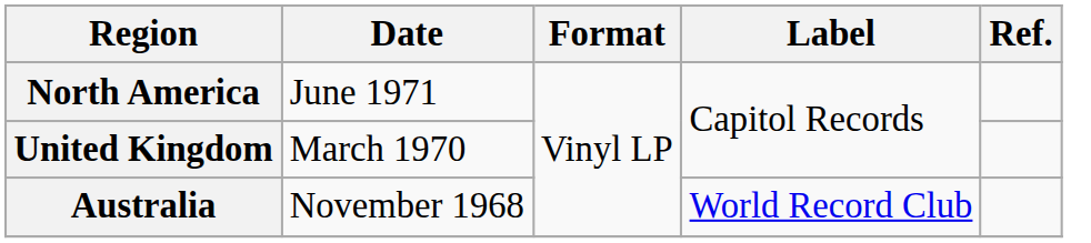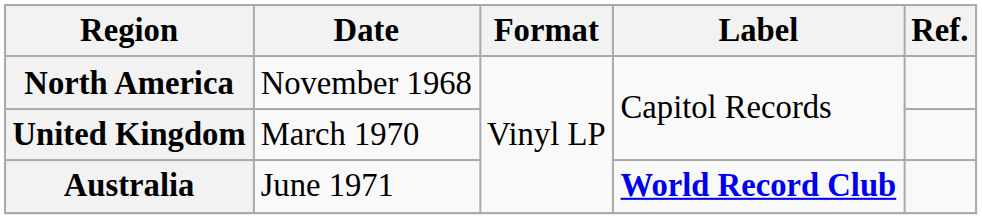 <table class="wikitable plainrowheaders">
 <tr>
 <th scope="col">Region</th>
 <th scope="col">Date</th>
 <th scope="col">Format</th>
 <th scope="col">Label</th>
 <th scope="col">Ref.</th>
 </tr>
 <tr>
 <th scope="row">North America</th>
-<td>June 1971</td>
+<td>November 1968</td>
 <td rowspan="3">Vinyl LP</td>
 <td rowspan="2">Capitol Records</td>
 <td></td>
 </tr>
 <tr>
 <th scope="row">United Kingdom</th>
 <td>March 1970</td>
 <td></td>
 </tr>
 <tr>
 <th scope="row">Australia</th>
-<td>November 1968</td>
-<td><a href='#'>World Record Club</a></td>
+<td>June 1971</td>
+<td><strong><a href='#'>World Record Club</a></strong></td>
 <td></td>
 </tr>
 <tr>
 </tr>
 </table>
